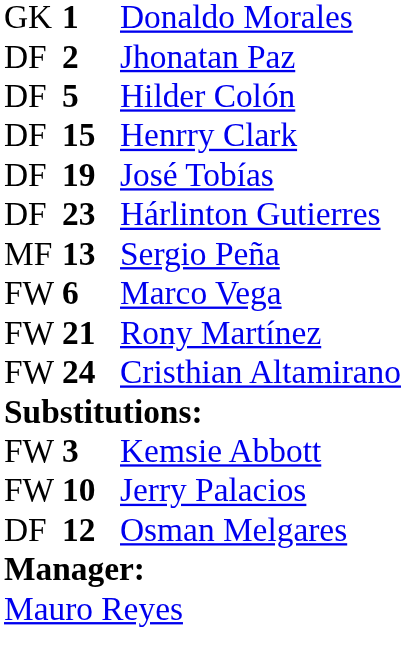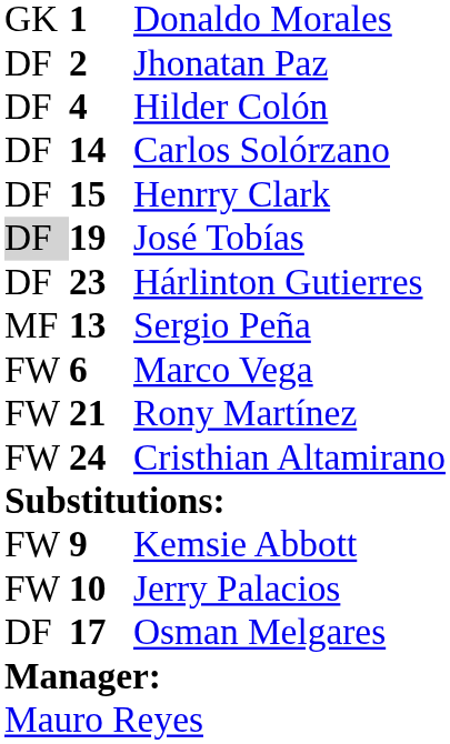 <table style = "font-size: 90%" cellspacing = "0" cellpadding = "0">
 <tr>
 <td colspan = 4></td>
 </tr>
 <tr>
 <th style="width:25px;"></th>
 <th style="width:25px;"></th>
 </tr>
 <tr>
 <td>GK</td>
 <td><strong>1</strong></td>
 <td> <a href='#'>Donaldo Morales</a></td>
 </tr>
 <tr>
 <td>DF</td>
 <td><strong>2</strong></td>
 <td> <a href='#'>Jhonatan Paz</a></td>
 </tr>
 <tr>
 <td>DF</td>
-<td><strong>5</strong></td>
+<td><strong>4</strong></td>
 <td> <a href='#'>Hilder Colón</a></td>
+</tr>
+<tr>
+<td>DF</td>
+<td><strong>14</strong></td>
+<td> <a href='#'>Carlos Solórzano</a></td>
+<td></td>
+<td></td>
+<td></td>
+<td></td>
 </tr>
 <tr>
 <td>DF</td>
 <td><strong>15</strong></td>
 <td> <a href='#'>Henrry Clark</a></td>
 </tr>
 <tr>
-<td>DF</td>
+<td style="background: lightgrey;">DF</td>
 <td><strong>19</strong></td>
 <td> <a href='#'>José Tobías</a></td>
 <td></td>
 <td></td>
 </tr>
 <tr>
 <td>DF</td>
 <td><strong>23</strong></td>
 <td> <a href='#'>Hárlinton Gutierres</a></td>
 </tr>
 <tr>
 <td>MF</td>
 <td><strong>13</strong></td>
 <td> <a href='#'>Sergio Peña</a></td>
 <td></td>
 <td></td>
 </tr>
 <tr>
 <td>FW</td>
 <td><strong>6</strong></td>
 <td> <a href='#'>Marco Vega</a></td>
 </tr>
 <tr>
 <td>FW</td>
 <td><strong>21</strong></td>
 <td> <a href='#'>Rony Martínez</a></td>
 </tr>
 <tr>
 <td>FW</td>
 <td><strong>24</strong></td>
 <td> <a href='#'>Cristhian Altamirano</a></td>
 </tr>
 <tr>
 <td colspan = 3><strong>Substitutions:</strong></td>
 </tr>
 <tr>
 <td>FW</td>
-<td><strong>3</strong></td>
+<td><strong>9</strong></td>
 <td> <a href='#'>Kemsie Abbott</a></td>
 <td></td>
 <td></td>
 </tr>
 <tr>
 <td>FW</td>
 <td><strong>10</strong></td>
 <td> <a href='#'>Jerry Palacios</a></td>
 <td></td>
 <td></td>
 </tr>
 <tr>
 <td>DF</td>
-<td><strong>12</strong></td>
+<td><strong>17</strong></td>
 <td> <a href='#'>Osman Melgares</a></td>
 <td></td>
 <td></td>
 </tr>
 <tr>
 <td colspan = 3><strong>Manager:</strong></td>
 </tr>
 <tr>
 <td colspan = 3> <a href='#'>Mauro Reyes</a></td>
 </tr>
 </table>
